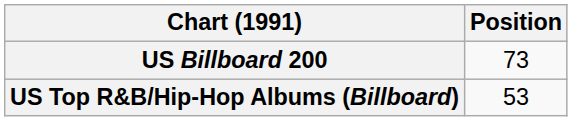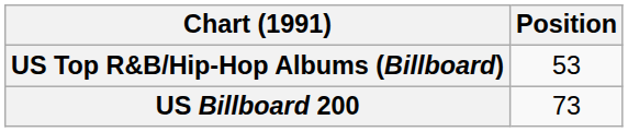 <table class="wikitable sortable plainrowheaders"  style="text-align:center">
 <tr>
 <th>Chart (1991)</th>
 <th>Position</th>
 </tr>
 <tr>
+<th scope="row">US Top R&B/Hip-Hop Albums (<em>Billboard</em>)</th>
+<td>53</td>
+</tr>
+<tr>
 <th scope="row">US <em>Billboard</em> 200</th>
 <td>73</td>
 </tr>
-<tr>
-<th scope="row">US Top R&B/Hip-Hop Albums (<em>Billboard</em>)</th>
-<td>53</td>
-</tr>
 </table>
